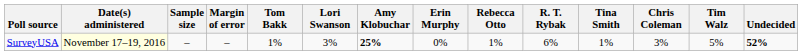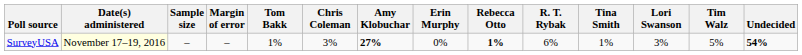 <table class="wikitable">
 <tr valign=bottom>
 <th>Poll source</th>
 <th>Date(s)<br>administered</th>
 <th>Sample<br>size</th>
 <th>Margin<br>of error</th>
 <th style="width:75px;">Tom<br>Bakk</th>
-<th style="width:75px;">Lori<br>Swanson</th>
+<th style="width:75px;">Chris<br>Coleman</th>
 <th style="width:75px;">Amy<br>Klobuchar</th>
 <th style="width:75px;">Erin<br>Murphy</th>
 <th style="width:75px;">Rebecca<br>Otto</th>
 <th style="width:75px;">R. T.<br>Rybak</th>
 <th style="width:75px;">Tina<br>Smith</th>
-<th style="width:75px;">Chris<br>Coleman</th>
+<th style="width:75px;">Lori<br>Swanson</th>
 <th style="width:75px;">Tim<br>Walz</th>
 <th>Undecided</th>
 </tr>
 <tr>
 <td><a href='#'>SurveyUSA</a></td>
 <td align=center style="background: lightyellow;">November 17–19, 2016</td>
 <td align=center>–</td>
 <td align=center>–</td>
 <td align=center>1%</td>
 <td align=center>3%</td>
-<td><strong>25%</strong></td>
+<td><strong>27%</strong></td>
 <td align=center>0%</td>
-<td align=center>1%</td>
+<td align=center><strong>1%</strong></td>
 <td align=center>6%</td>
 <td align=center>1%</td>
 <td align=center>3%</td>
 <td align=center>5%</td>
-<td><strong>52%</strong></td>
+<td><strong>54%</strong></td>
 </tr>
 </table>
